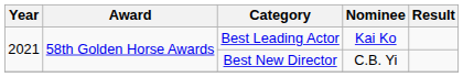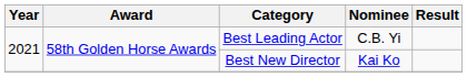 <table class="wikitable sortable plainrowheaders" style="text-align:center;">
 <tr>
 <th>Year</th>
 <th>Award</th>
 <th>Category</th>
 <th>Nominee</th>
 <th>Result</th>
 </tr>
 <tr>
 <td rowspan="2">2021</td>
 <td rowspan="2"><a href='#'>58th Golden Horse Awards</a></td>
 <td><a href='#'>Best Leading Actor</a></td>
-<td><a href='#'>Kai Ko</a></td>
+<td>C.B. Yi</td>
 <td></td>
 </tr>
 <tr>
 <td><a href='#'>Best New Director</a></td>
-<td>C.B. Yi</td>
+<td><a href='#'>Kai Ko</a></td>
 <td></td>
 </tr>
 <tr>
 </tr>
 </table>
